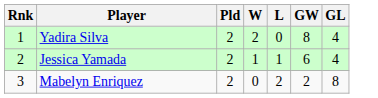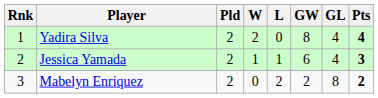 <table class="wikitable" style="text-align:center">
 <tr>
 <th width=20>Rnk</th>
 <th width=200>Player</th>
 <th width=20>Pld</th>
 <th width=20>W</th>
 <th width=20>L</th>
 <th width=20>GW</th>
 <th width=20>GL</th>
+<th width=20>Pts</th>
 </tr>
 <tr bgcolor="ccffcc">
 <td>1</td>
 <td style="text-align:left;"> <a href='#'>Yadira Silva</a></td>
 <td>2</td>
 <td>2</td>
 <td>0</td>
 <td>8</td>
 <td>4</td>
+<td><strong>4</strong></td>
 </tr>
 <tr bgcolor="ccffcc">
 <td>2</td>
 <td style="text-align:left;"> <a href='#'>Jessica Yamada</a></td>
 <td>2</td>
 <td>1</td>
 <td>1</td>
 <td>6</td>
 <td>4</td>
+<td><strong>3</strong></td>
 </tr>
 <tr>
 <td>3</td>
 <td style="text-align:left;"> <a href='#'>Mabelyn Enriquez</a></td>
 <td>2</td>
 <td>0</td>
 <td>2</td>
 <td>2</td>
 <td>8</td>
+<td><strong>2</strong></td>
 </tr>
 </table>
